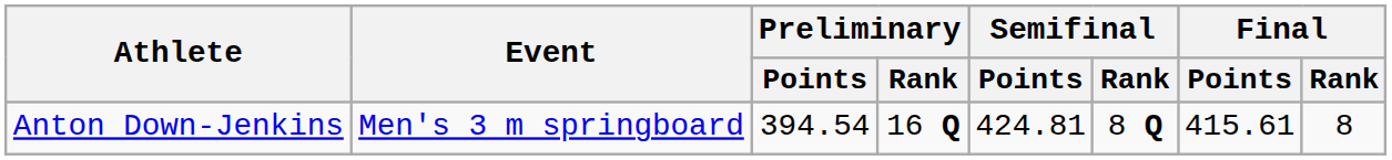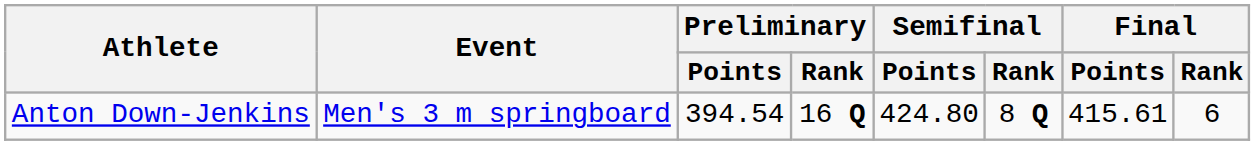 <table class=wikitable style="font-size:90%">
 <tr>
 <th rowspan="2">Athlete</th>
 <th rowspan="2">Event</th>
 <th colspan="2">Preliminary</th>
 <th colspan="2">Semifinal</th>
 <th colspan="2">Final</th>
 </tr>
 <tr style="font-size:95%">
 <th>Points</th>
 <th>Rank</th>
 <th>Points</th>
 <th>Rank</th>
 <th>Points</th>
 <th>Rank</th>
 </tr>
 <tr align=center>
 <td align=left><a href='#'>Anton Down-Jenkins</a></td>
 <td align=left><a href='#'>Men's 3 m springboard</a></td>
 <td>394.54</td>
 <td>16 <strong>Q</strong></td>
-<td>424.81</td>
+<td>424.80</td>
 <td>8 <strong>Q</strong></td>
 <td>415.61</td>
-<td>8</td>
+<td>6</td>
 </tr>
 </table>
